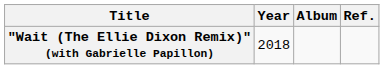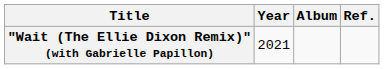 <table class="wikitable plainrowheaders" style="text-align:center;">
 <tr>
 <th scope="col">Title</th>
 <th scope="col">Year</th>
 <th scope="col">Album</th>
 <th>Ref.</th>
 </tr>
 <tr>
 <th scope="row">"Wait (The Ellie Dixon Remix)"<br><small>(with Gabrielle Papillon)</small></th>
-<td>2018</td>
+<td>2021</td>
 <td></td>
 <td></td>
 </tr>
 </table>
